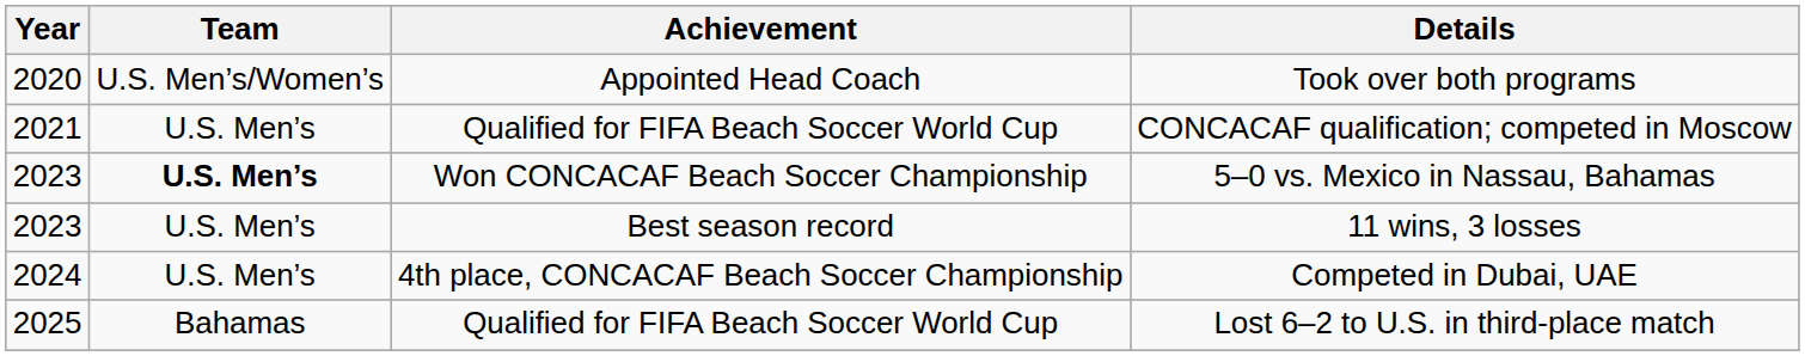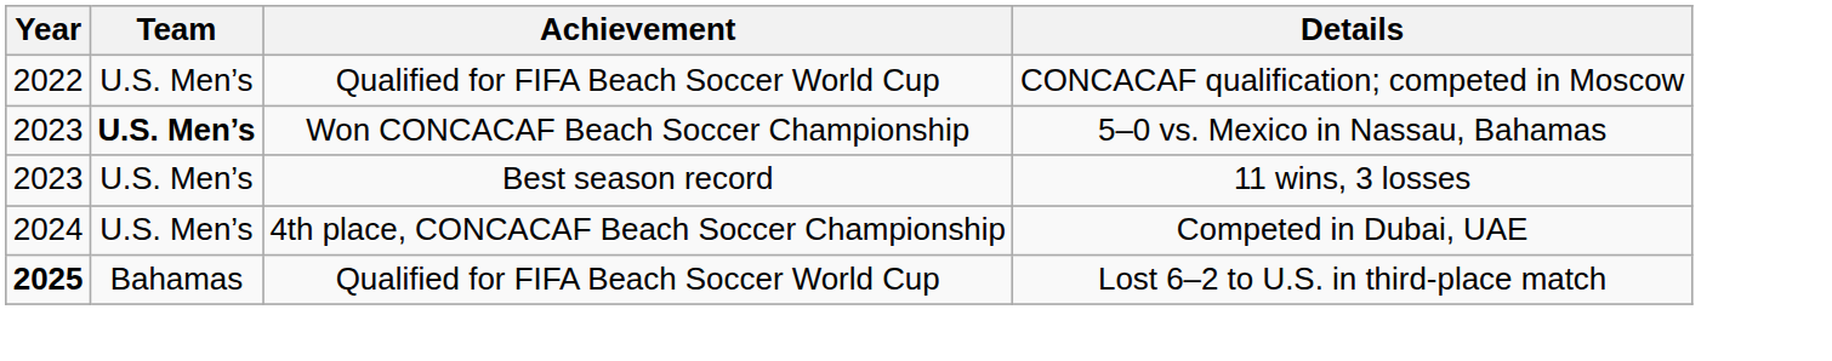 <table class="wikitable" style="text-align: center;">
 <tr>
 <th>Year</th>
 <th>Team</th>
 <th>Achievement</th>
 <th>Details</th>
 </tr>
 <tr>
-<td>2020</td>
-<td>U.S. Men’s/Women’s</td>
-<td>Appointed Head Coach</td>
-<td>Took over both programs</td>
-</tr>
-<tr>
-<td>2021</td>
+<td>2022</td>
 <td>U.S. Men’s</td>
 <td>Qualified for FIFA Beach Soccer World Cup</td>
 <td>CONCACAF qualification; competed in Moscow</td>
 </tr>
 <tr>
 <td>2023</td>
 <td><strong>U.S. Men’s</strong></td>
 <td>Won CONCACAF Beach Soccer Championship</td>
 <td>5–0 vs. Mexico in Nassau, Bahamas</td>
 </tr>
 <tr>
 <td>2023</td>
 <td>U.S. Men’s</td>
 <td>Best season record</td>
 <td>11 wins, 3 losses</td>
 </tr>
 <tr>
 <td>2024</td>
 <td>U.S. Men’s</td>
 <td>4th place, CONCACAF Beach Soccer Championship</td>
 <td>Competed in Dubai, UAE</td>
 </tr>
 <tr>
-<td>2025</td>
+<td><strong>2025</strong></td>
 <td>Bahamas</td>
 <td>Qualified for FIFA Beach Soccer World Cup</td>
 <td>Lost 6–2 to U.S. in third-place match</td>
 </tr>
 </table>
